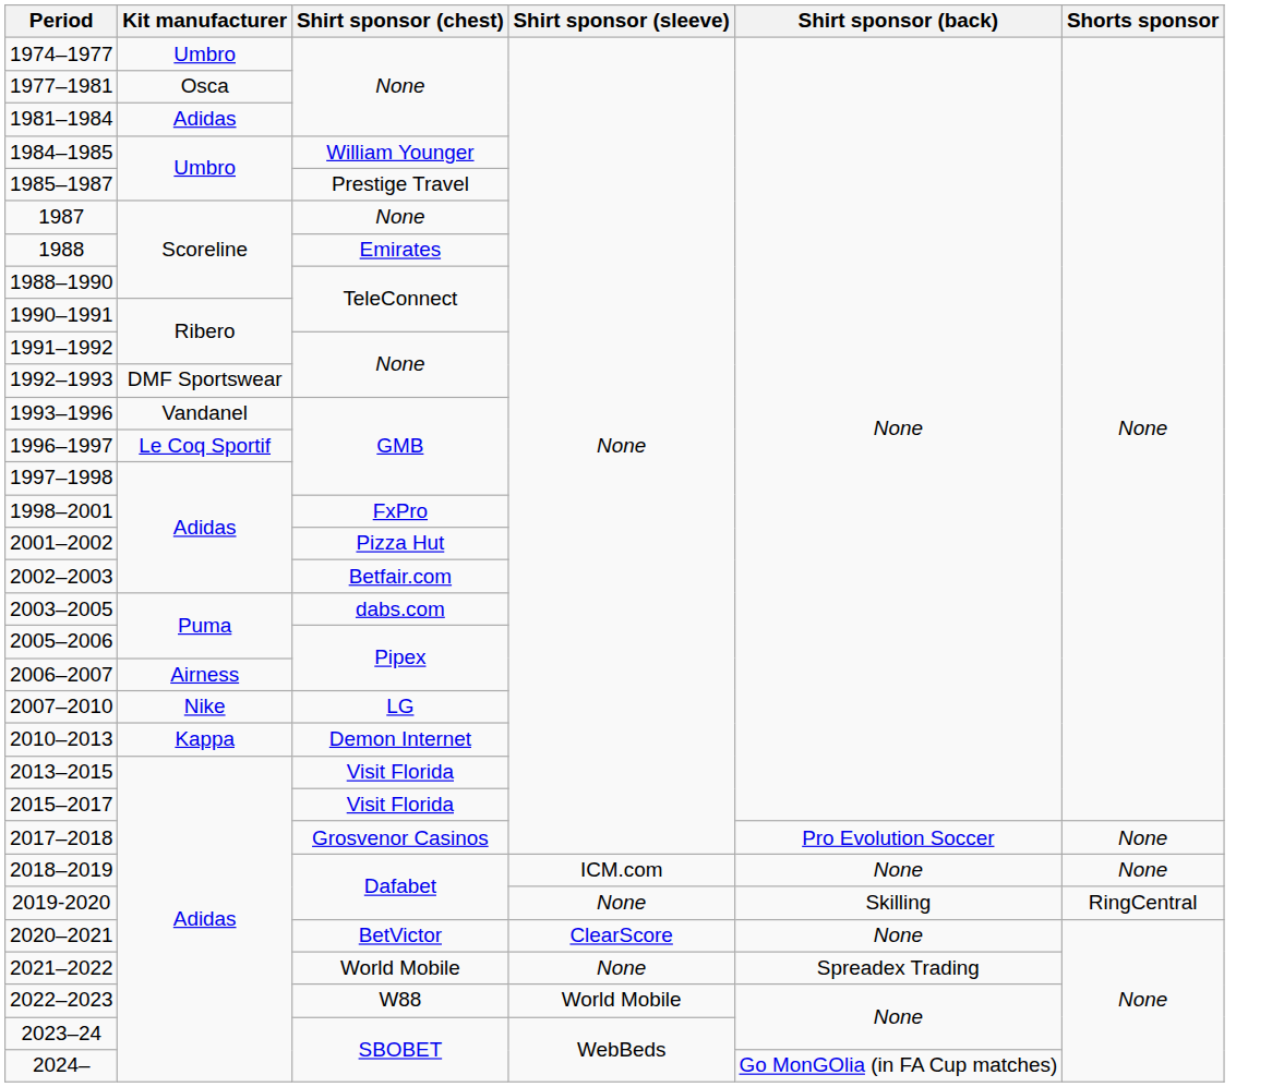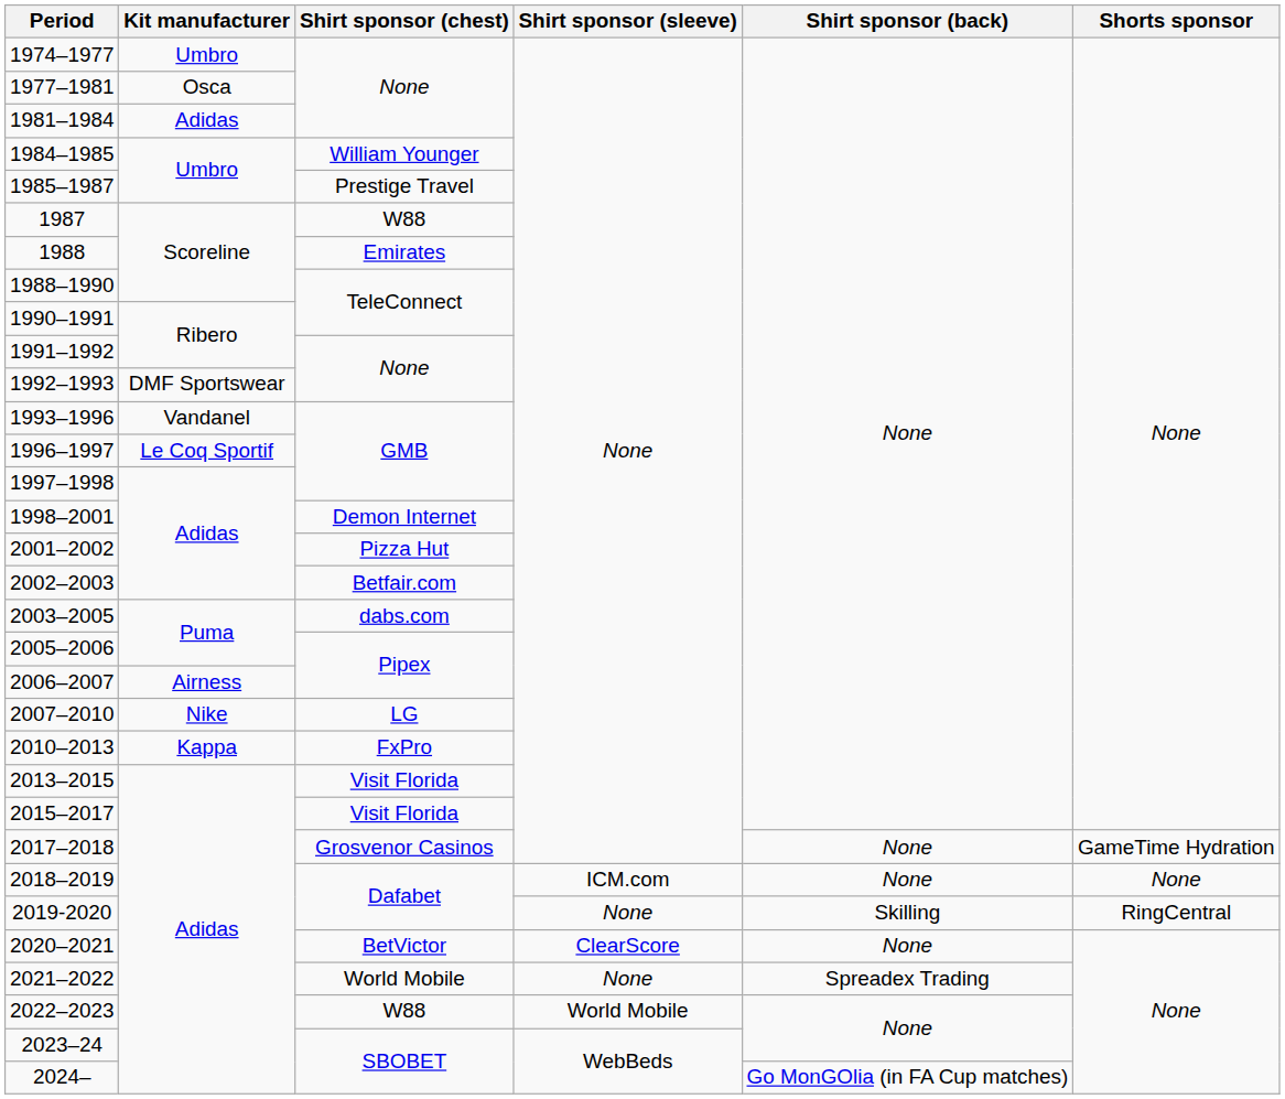 <table class="wikitable sortable" style="text-align: center;">
 <tr>
 <th>Period</th>
 <th>Kit manufacturer</th>
 <th>Shirt sponsor (chest)</th>
 <th>Shirt sponsor (sleeve)</th>
 <th>Shirt sponsor (back)</th>
 <th>Shorts sponsor</th>
 </tr>
 <tr>
 <td>1974–1977</td>
 <td><a href='#'>Umbro</a></td>
 <td rowspan="3"><em>None</em></td>
 <td rowspan="25"><em>None</em></td>
 <td rowspan="24"><em>None</em></td>
 <td rowspan="24"><em>None</em></td>
 </tr>
 <tr>
 <td>1977–1981</td>
 <td>Osca</td>
 </tr>
 <tr>
 <td>1981–1984</td>
 <td><a href='#'>Adidas</a></td>
 </tr>
 <tr>
 <td>1984–1985</td>
 <td rowspan="2"><a href='#'>Umbro</a></td>
 <td><a href='#'>William Younger</a></td>
 </tr>
 <tr>
 <td>1985–1987</td>
 <td>Prestige Travel</td>
 </tr>
 <tr>
 <td>1987</td>
 <td rowspan="3">Scoreline</td>
-<td><em>None</em></td>
+<td>W88</td>
 </tr>
 <tr>
 <td>1988</td>
 <td><a href='#'>Emirates</a></td>
 </tr>
 <tr>
 <td>1988–1990</td>
 <td rowspan="2">TeleConnect</td>
 </tr>
 <tr>
 <td>1990–1991</td>
 <td rowspan="2">Ribero</td>
 </tr>
 <tr>
 <td>1991–1992</td>
 <td rowspan="2"><em>None</em></td>
 </tr>
 <tr>
 <td>1992–1993</td>
 <td>DMF Sportswear</td>
 </tr>
 <tr>
 <td>1993–1996</td>
 <td>Vandanel</td>
 <td rowspan="3"><a href='#'>GMB</a></td>
 </tr>
 <tr>
 <td>1996–1997</td>
 <td><a href='#'>Le Coq Sportif</a></td>
 </tr>
 <tr>
 <td>1997–1998</td>
 <td rowspan="4"><a href='#'>Adidas</a></td>
 </tr>
 <tr>
 <td>1998–2001</td>
-<td><a href='#'>FxPro</a></td>
+<td><a href='#'>Demon Internet</a></td>
 </tr>
 <tr>
 <td>2001–2002</td>
 <td><a href='#'>Pizza Hut</a></td>
 </tr>
 <tr>
 <td>2002–2003</td>
 <td><a href='#'>Betfair.com</a></td>
 </tr>
 <tr>
 <td>2003–2005</td>
 <td rowspan="2"><a href='#'>Puma</a></td>
 <td><a href='#'>dabs.com</a></td>
 </tr>
 <tr>
 <td>2005–2006</td>
 <td rowspan="2"><a href='#'>Pipex</a></td>
 </tr>
 <tr>
 <td>2006–2007</td>
 <td><a href='#'>Airness</a></td>
 </tr>
 <tr>
 <td>2007–2010</td>
 <td><a href='#'>Nike</a></td>
 <td><a href='#'>LG</a></td>
 </tr>
 <tr>
 <td>2010–2013</td>
 <td><a href='#'>Kappa</a></td>
-<td><a href='#'>Demon Internet</a></td>
+<td><a href='#'>FxPro</a></td>
 </tr>
 <tr>
 <td>2013–2015</td>
 <td rowspan="10"><a href='#'>Adidas</a></td>
 <td><a href='#'>Visit Florida</a></td>
 </tr>
 <tr>
 <td>2015–2017</td>
 <td><a href='#'>Visit Florida</a></td>
 </tr>
 <tr>
 <td>2017–2018</td>
 <td><a href='#'>Grosvenor Casinos</a></td>
-<td><a href='#'>Pro Evolution Soccer</a></td>
 <td><em>None</em></td>
+<td>GameTime Hydration</td>
 </tr>
 <tr>
 <td>2018–2019</td>
 <td rowspan="2"><a href='#'>Dafabet</a></td>
 <td>ICM.com</td>
 <td><em>None</em></td>
 <td><em>None</em></td>
 </tr>
 <tr>
 <td>2019-2020</td>
 <td><em>None</em></td>
 <td>Skilling</td>
 <td>RingCentral</td>
 </tr>
 <tr>
 <td>2020–2021</td>
 <td><a href='#'>BetVictor</a></td>
 <td><a href='#'>ClearScore</a></td>
 <td><em>None</em></td>
 <td rowspan="5"><em>None</em></td>
 </tr>
 <tr>
 <td>2021–2022</td>
 <td>World Mobile</td>
 <td><em>None</em></td>
 <td>Spreadex Trading</td>
 </tr>
 <tr>
 <td>2022–2023</td>
 <td>W88</td>
 <td>World Mobile</td>
 <td rowspan="2"><em>None</em></td>
 </tr>
 <tr>
 <td>2023–24</td>
 <td rowspan="2"><a href='#'>SBOBET</a></td>
 <td rowspan="2">WebBeds</td>
 </tr>
 <tr>
 <td>2024–</td>
 <td><a href='#'>Go MonGOlia</a> (in FA Cup matches)</td>
 </tr>
 </table>
